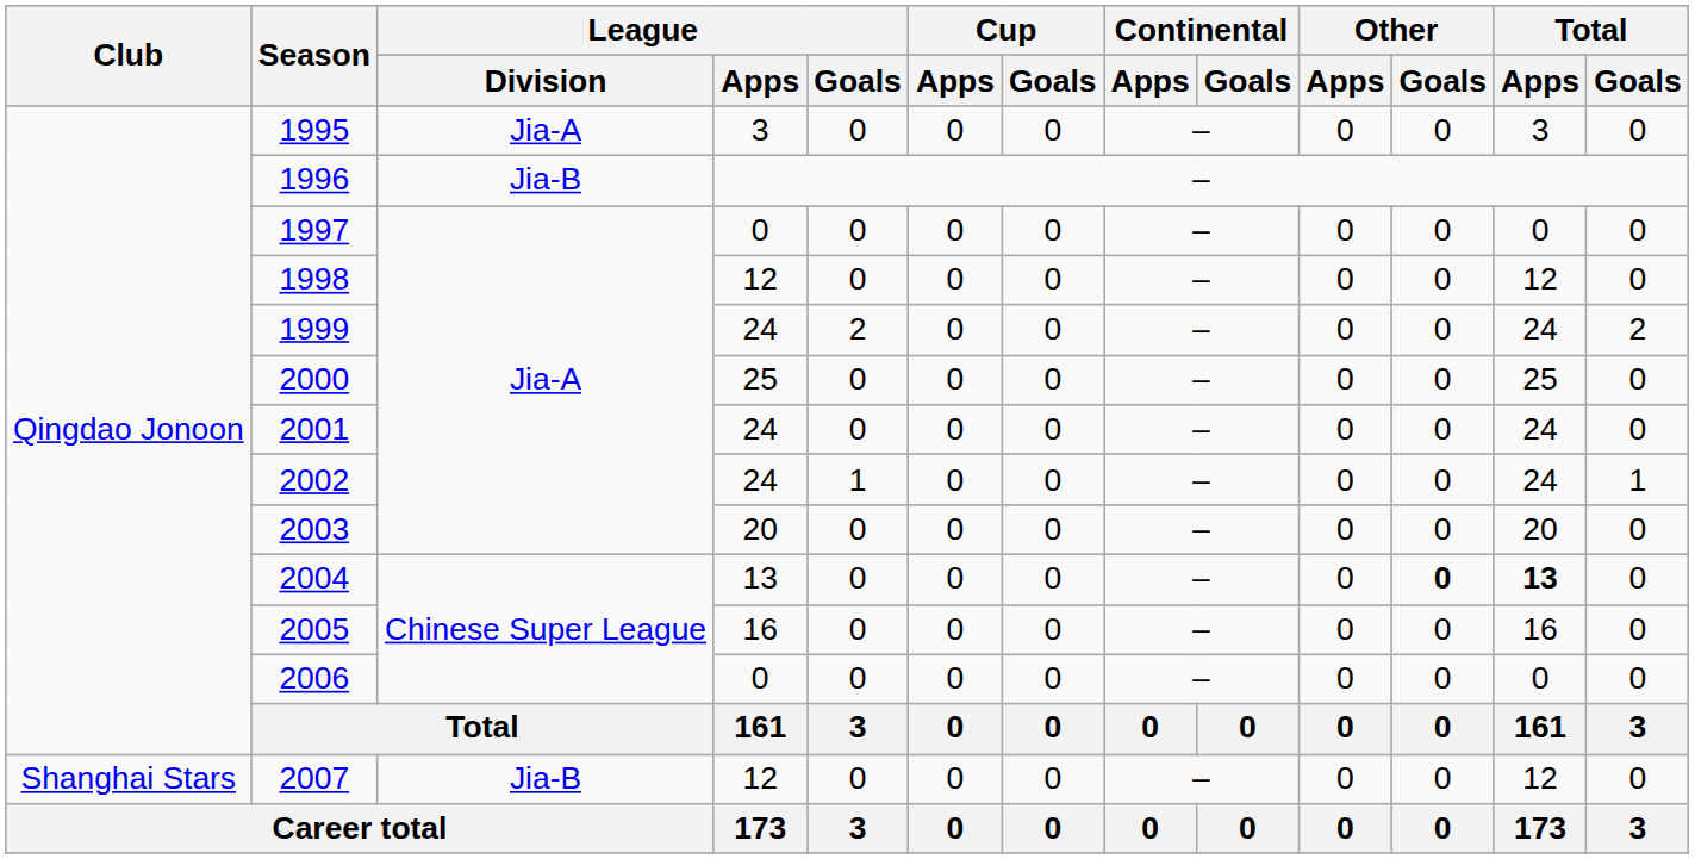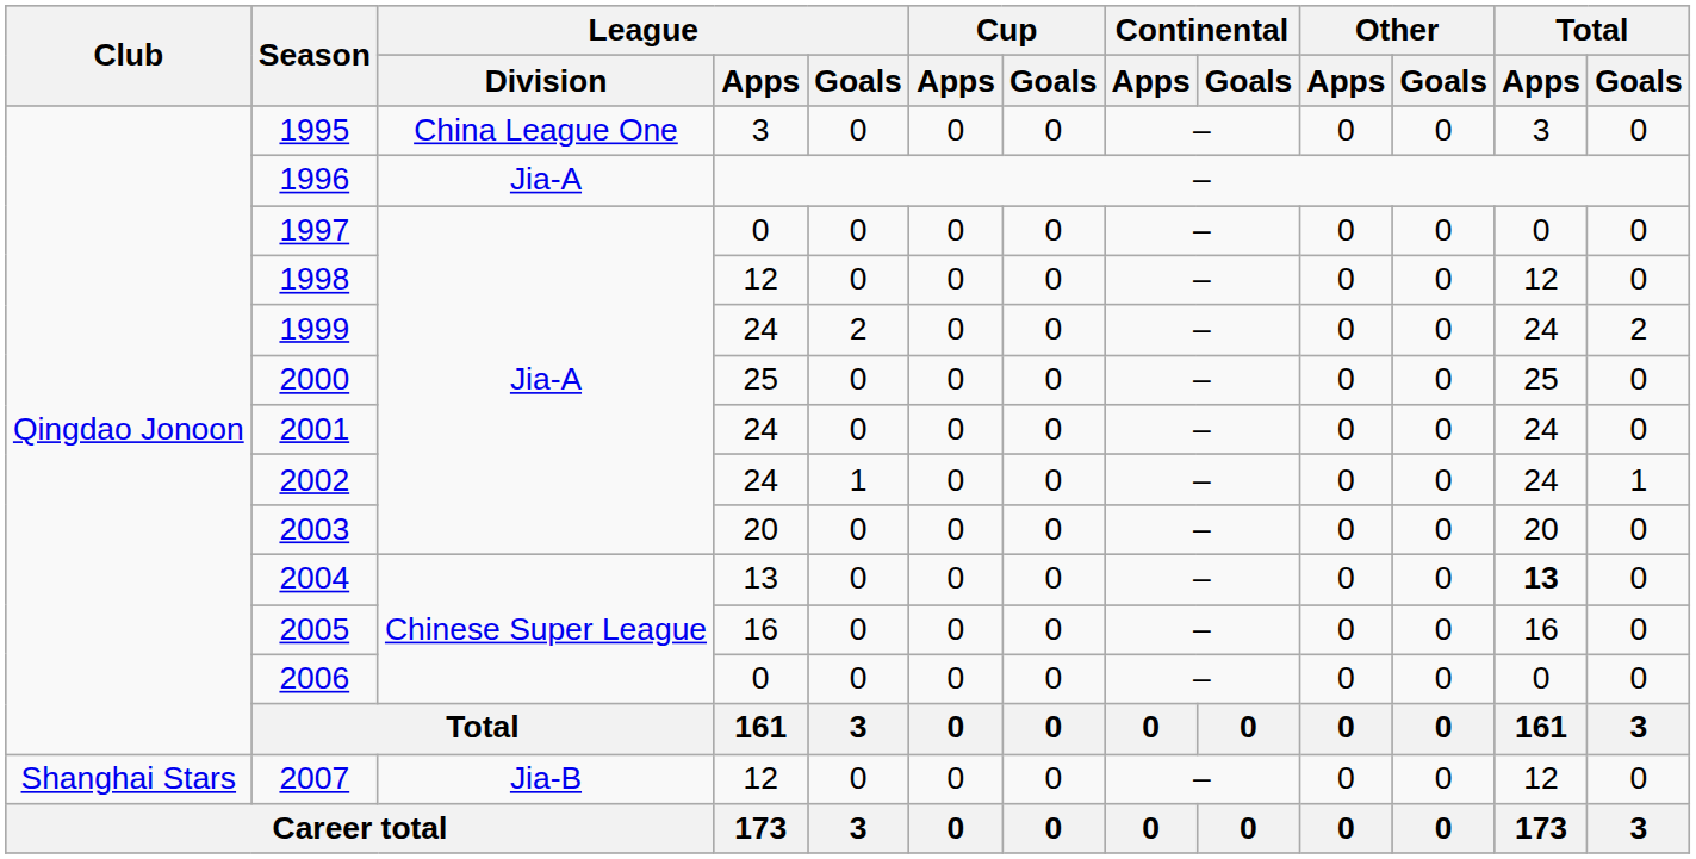 <table class="wikitable" style="text-align: center">
 <tr>
 <th rowspan="2">Club</th>
 <th rowspan="2">Season</th>
 <th colspan="3">League</th>
 <th colspan="2">Cup</th>
 <th colspan="2">Continental</th>
 <th colspan="2">Other</th>
 <th colspan="2">Total</th>
 </tr>
 <tr>
 <th>Division</th>
 <th>Apps</th>
 <th>Goals</th>
 <th>Apps</th>
 <th>Goals</th>
 <th>Apps</th>
 <th>Goals</th>
 <th>Apps</th>
 <th>Goals</th>
 <th>Apps</th>
 <th>Goals</th>
 </tr>
 <tr>
 <td rowspan="13"><a href='#'>Qingdao Jonoon</a></td>
 <td><a href='#'>1995</a></td>
-<td><a href='#'>Jia-A</a></td>
+<td><a href='#'>China League One</a></td>
 <td>3</td>
 <td>0</td>
 <td>0</td>
 <td>0</td>
 <td colspan="2">–</td>
 <td>0</td>
 <td>0</td>
 <td>3</td>
 <td>0</td>
 </tr>
 <tr>
 <td><a href='#'>1996</a></td>
-<td><a href='#'>Jia-B</a></td>
+<td><a href='#'>Jia-A</a></td>
 <td colspan="10">–</td>
 </tr>
 <tr>
 <td><a href='#'>1997</a></td>
 <td rowspan="7"><a href='#'>Jia-A</a></td>
 <td>0</td>
 <td>0</td>
 <td>0</td>
 <td>0</td>
 <td colspan="2">–</td>
 <td>0</td>
 <td>0</td>
 <td>0</td>
 <td>0</td>
 </tr>
 <tr>
 <td><a href='#'>1998</a></td>
 <td>12</td>
 <td>0</td>
 <td>0</td>
 <td>0</td>
 <td colspan="2">–</td>
 <td>0</td>
 <td>0</td>
 <td>12</td>
 <td>0</td>
 </tr>
 <tr>
 <td><a href='#'>1999</a></td>
 <td>24</td>
 <td>2</td>
 <td>0</td>
 <td>0</td>
 <td colspan="2">–</td>
 <td>0</td>
 <td>0</td>
 <td>24</td>
 <td>2</td>
 </tr>
 <tr>
 <td><a href='#'>2000</a></td>
 <td>25</td>
 <td>0</td>
 <td>0</td>
 <td>0</td>
 <td colspan="2">–</td>
 <td>0</td>
 <td>0</td>
 <td>25</td>
 <td>0</td>
 </tr>
 <tr>
 <td><a href='#'>2001</a></td>
 <td>24</td>
 <td>0</td>
 <td>0</td>
 <td>0</td>
 <td colspan="2">–</td>
 <td>0</td>
 <td>0</td>
 <td>24</td>
 <td>0</td>
 </tr>
 <tr>
 <td><a href='#'>2002</a></td>
 <td>24</td>
 <td>1</td>
 <td>0</td>
 <td>0</td>
 <td colspan="2">–</td>
 <td>0</td>
 <td>0</td>
 <td>24</td>
 <td>1</td>
 </tr>
 <tr>
 <td><a href='#'>2003</a></td>
 <td>20</td>
 <td>0</td>
 <td>0</td>
 <td>0</td>
 <td colspan="2">–</td>
 <td>0</td>
 <td>0</td>
 <td>20</td>
 <td>0</td>
 </tr>
 <tr>
 <td><a href='#'>2004</a></td>
 <td rowspan="3"><a href='#'>Chinese Super League</a></td>
 <td>13</td>
 <td>0</td>
 <td>0</td>
 <td>0</td>
 <td colspan="2">–</td>
 <td>0</td>
-<td><strong>0</strong></td>
+<td>0</td>
 <td><strong>13</strong></td>
 <td>0</td>
 </tr>
 <tr>
 <td><a href='#'>2005</a></td>
 <td>16</td>
 <td>0</td>
 <td>0</td>
 <td>0</td>
 <td colspan="2">–</td>
 <td>0</td>
 <td>0</td>
 <td>16</td>
 <td>0</td>
 </tr>
 <tr>
 <td><a href='#'>2006</a></td>
 <td>0</td>
 <td>0</td>
 <td>0</td>
 <td>0</td>
 <td colspan="2">–</td>
 <td>0</td>
 <td>0</td>
 <td>0</td>
 <td>0</td>
 </tr>
 <tr>
 <th colspan=2>Total</th>
 <th>161</th>
 <th>3</th>
 <th>0</th>
 <th>0</th>
 <th>0</th>
 <th>0</th>
 <th>0</th>
 <th>0</th>
 <th>161</th>
 <th>3</th>
 </tr>
 <tr>
 <td><a href='#'>Shanghai Stars</a></td>
 <td><a href='#'>2007</a></td>
 <td><a href='#'>Jia-B</a></td>
 <td>12</td>
 <td>0</td>
 <td>0</td>
 <td>0</td>
 <td colspan="2">–</td>
 <td>0</td>
 <td>0</td>
 <td>12</td>
 <td>0</td>
 </tr>
 <tr>
 <th colspan=3>Career total</th>
 <th>173</th>
 <th>3</th>
 <th>0</th>
 <th>0</th>
 <th>0</th>
 <th>0</th>
 <th>0</th>
 <th>0</th>
 <th>173</th>
 <th>3</th>
 </tr>
 </table>
